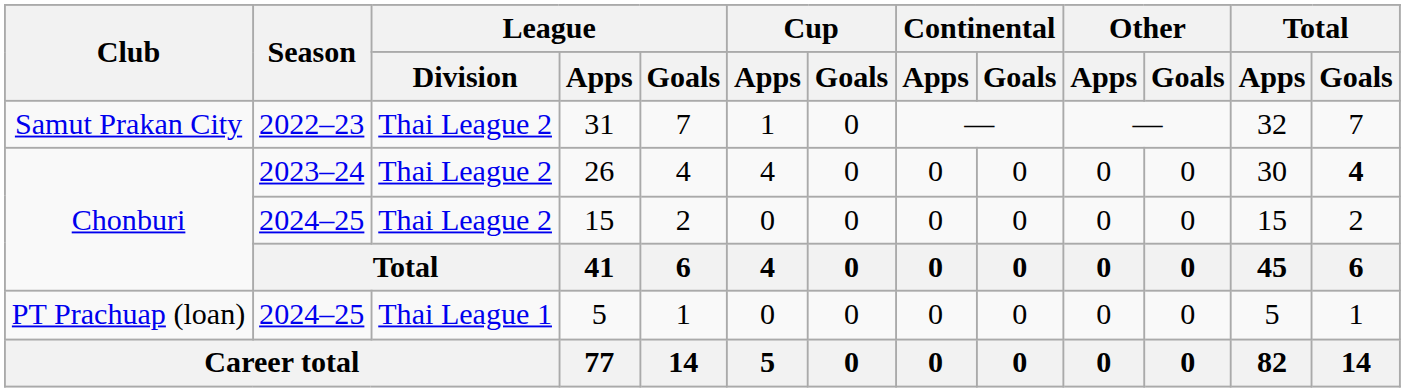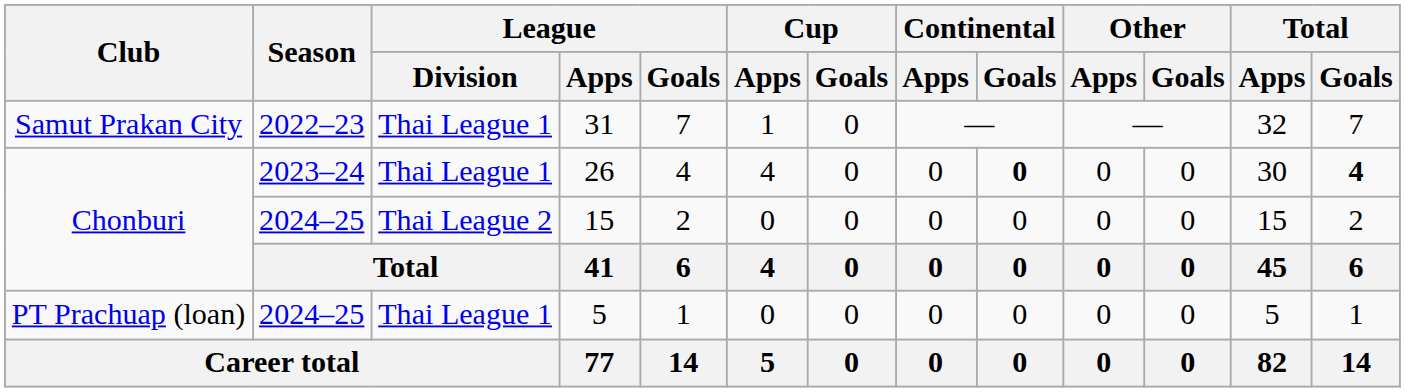 <table class=wikitable style=text-align:center>
 <tr>
 <th rowspan=2>Club</th>
 <th rowspan=2>Season</th>
 <th colspan=3>League</th>
 <th colspan=2>Cup</th>
 <th colspan=2>Continental</th>
 <th colspan=2>Other</th>
 <th colspan=2>Total</th>
 </tr>
 <tr>
 <th>Division</th>
 <th>Apps</th>
 <th>Goals</th>
 <th>Apps</th>
 <th>Goals</th>
 <th>Apps</th>
 <th>Goals</th>
 <th>Apps</th>
 <th>Goals</th>
 <th>Apps</th>
 <th>Goals</th>
 </tr>
 <tr>
 <td><a href='#'>Samut Prakan City</a></td>
 <td><a href='#'>2022–23</a></td>
-<td><a href='#'>Thai League 2</a></td>
+<td><a href='#'>Thai League 1</a></td>
 <td>31</td>
 <td>7</td>
 <td>1</td>
 <td>0</td>
 <td colspan="2">—</td>
 <td colspan="2">—</td>
 <td>32</td>
 <td>7</td>
 </tr>
 <tr>
 <td rowspan="3"><a href='#'>Chonburi</a></td>
 <td><a href='#'>2023–24</a></td>
-<td><a href='#'>Thai League 2</a></td>
+<td><a href='#'>Thai League 1</a></td>
 <td>26</td>
 <td>4</td>
 <td>4</td>
 <td>0</td>
 <td>0</td>
-<td>0</td>
+<td><strong>0</strong></td>
 <td>0</td>
 <td>0</td>
 <td>30</td>
 <td><strong>4</strong></td>
 </tr>
 <tr>
 <td><a href='#'>2024–25</a></td>
 <td><a href='#'>Thai League 2</a></td>
 <td>15</td>
 <td>2</td>
 <td>0</td>
 <td>0</td>
 <td>0</td>
 <td>0</td>
 <td>0</td>
 <td>0</td>
 <td>15</td>
 <td>2</td>
 </tr>
 <tr>
 <th colspan=2>Total</th>
 <th>41</th>
 <th>6</th>
 <th>4</th>
 <th>0</th>
 <th>0</th>
 <th>0</th>
 <th>0</th>
 <th>0</th>
 <th>45</th>
 <th>6</th>
 </tr>
 <tr>
 <td rowspan="1"><a href='#'>PT Prachuap</a> (loan)</td>
 <td><a href='#'>2024–25</a></td>
 <td><a href='#'>Thai League 1</a></td>
 <td>5</td>
 <td>1</td>
 <td>0</td>
 <td>0</td>
 <td>0</td>
 <td>0</td>
 <td>0</td>
 <td>0</td>
 <td>5</td>
 <td>1</td>
 </tr>
 <tr>
 <th colspan="3">Career total</th>
 <th>77</th>
 <th>14</th>
 <th>5</th>
 <th>0</th>
 <th>0</th>
 <th>0</th>
 <th>0</th>
 <th>0</th>
 <th>82</th>
 <th>14</th>
 </tr>
 </table>
